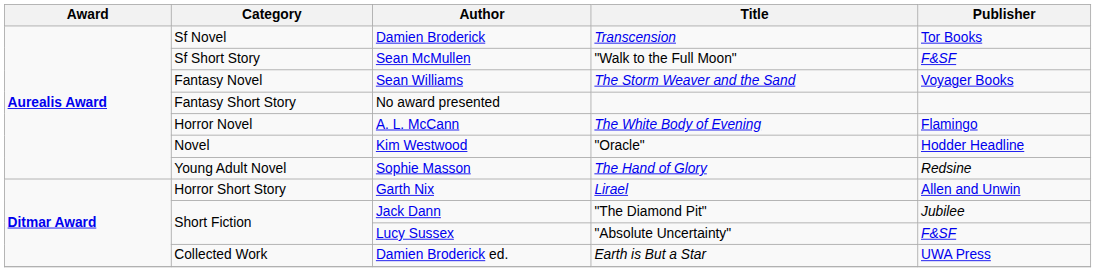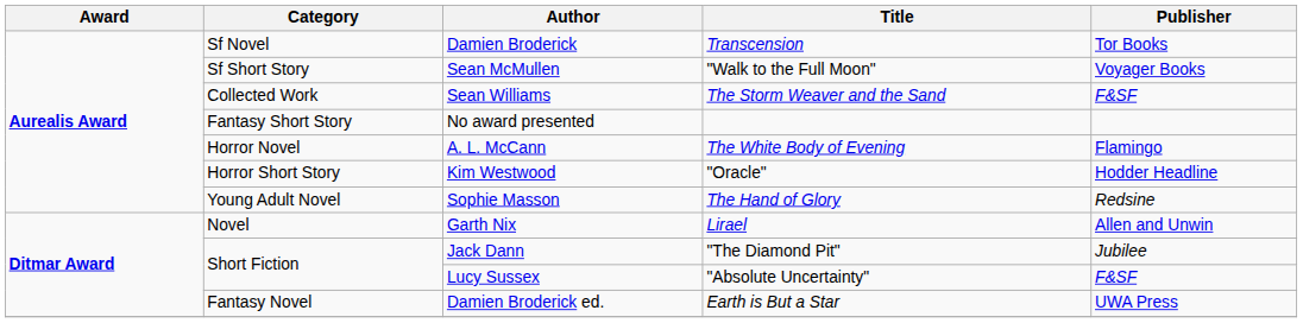 <table class="wikitable" width=100%>
 <tr>
 <th>Award</th>
 <th>Category</th>
 <th>Author</th>
 <th>Title</th>
 <th>Publisher</th>
 </tr>
 <tr>
 <td rowspan=7><strong><a href='#'>Aurealis Award</a></strong></td>
 <td>Sf Novel</td>
 <td><a href='#'>Damien Broderick</a></td>
 <td><em><a href='#'>Transcension</a></em></td>
 <td><a href='#'>Tor Books</a></td>
 </tr>
 <tr>
 <td>Sf Short Story</td>
 <td><a href='#'>Sean McMullen</a></td>
 <td>"Walk to the Full Moon"</td>
-<td><em><a href='#'>F&SF</a></em></td>
+<td><a href='#'>Voyager Books</a></td>
 </tr>
 <tr>
-<td>Fantasy Novel</td>
+<td>Collected Work</td>
 <td><a href='#'>Sean Williams</a></td>
 <td><em><a href='#'>The Storm Weaver and the Sand</a></em></td>
-<td><a href='#'>Voyager Books</a></td>
+<td><em><a href='#'>F&SF</a></em></td>
 </tr>
 <tr>
 <td>Fantasy Short Story</td>
 <td>No award presented</td>
 <td></td>
 <td></td>
 </tr>
 <tr>
 <td>Horror Novel</td>
 <td><a href='#'>A. L. McCann</a></td>
 <td><em><a href='#'>The White Body of Evening</a></em></td>
 <td><a href='#'>Flamingo</a></td>
 </tr>
 <tr>
-<td>Novel</td>
+<td>Horror Short Story</td>
 <td><a href='#'>Kim Westwood</a></td>
 <td>"Oracle"</td>
 <td><a href='#'>Hodder Headline</a></td>
 </tr>
 <tr>
 <td>Young Adult Novel</td>
 <td><a href='#'>Sophie Masson</a></td>
 <td><em><a href='#'>The Hand of Glory</a></em></td>
 <td><em>Redsine</em></td>
 </tr>
 <tr>
 <td rowspan=4><strong><a href='#'>Ditmar Award</a></strong></td>
-<td>Horror Short Story</td>
+<td>Novel</td>
 <td><a href='#'>Garth Nix</a></td>
 <td><em><a href='#'>Lirael</a></em></td>
 <td><a href='#'>Allen and Unwin</a></td>
 </tr>
 <tr>
 <td rowspan=2>Short Fiction</td>
 <td><a href='#'>Jack Dann</a></td>
 <td>"The Diamond Pit"</td>
 <td><em>Jubilee</em></td>
 </tr>
 <tr>
 <td><a href='#'>Lucy Sussex</a></td>
 <td>"Absolute Uncertainty"</td>
 <td><em><a href='#'>F&SF</a></em></td>
 </tr>
 <tr>
-<td>Collected Work</td>
+<td>Fantasy Novel</td>
 <td><a href='#'>Damien Broderick</a> ed.</td>
 <td><em>Earth is But a Star</em></td>
 <td><a href='#'>UWA Press</a></td>
 </tr>
 <tr>
 </tr>
 </table>
